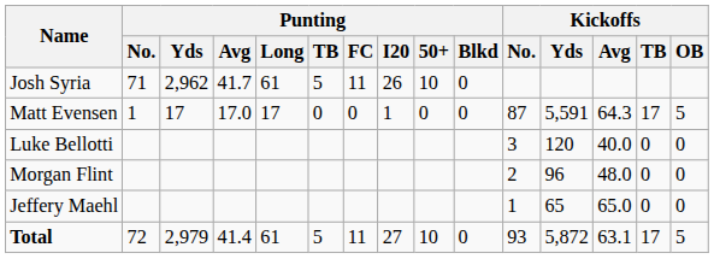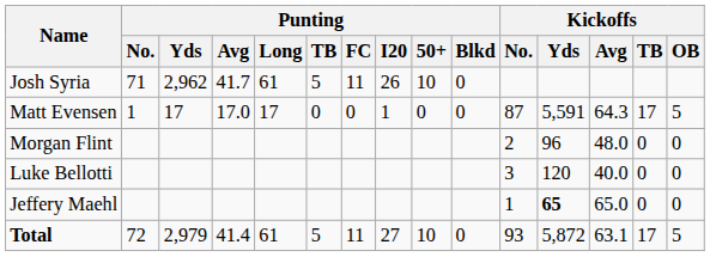 <table class="wikitable" style="white-space:nowrap;">
 <tr>
 <th rowspan="2">Name</th>
 <th colspan="9">Punting</th>
 <th colspan="5">Kickoffs</th>
 </tr>
 <tr>
 <th>No.</th>
 <th>Yds</th>
 <th>Avg</th>
 <th>Long</th>
 <th>TB</th>
 <th>FC</th>
 <th>I20</th>
 <th>50+</th>
 <th>Blkd</th>
 <th>No.</th>
 <th>Yds</th>
 <th>Avg</th>
 <th>TB</th>
 <th>OB</th>
 </tr>
 <tr>
 <td>Josh Syria</td>
 <td>71</td>
 <td>2,962</td>
 <td>41.7</td>
 <td>61</td>
 <td>5</td>
 <td>11</td>
 <td>26</td>
 <td>10</td>
 <td>0</td>
 <td></td>
 <td></td>
 <td></td>
 <td></td>
 <td></td>
 </tr>
 <tr>
 <td>Matt Evensen</td>
 <td>1</td>
 <td>17</td>
 <td>17.0</td>
 <td>17</td>
 <td>0</td>
 <td>0</td>
 <td>1</td>
 <td>0</td>
 <td>0</td>
 <td>87</td>
 <td>5,591</td>
 <td>64.3</td>
 <td>17</td>
 <td>5</td>
 </tr>
 <tr>
+<td>Morgan Flint</td>
+<td></td>
+<td></td>
+<td></td>
+<td></td>
+<td></td>
+<td></td>
+<td></td>
+<td></td>
+<td></td>
+<td>2</td>
+<td>96</td>
+<td>48.0</td>
+<td>0</td>
+<td>0</td>
+</tr>
+<tr>
 <td>Luke Bellotti</td>
 <td></td>
 <td></td>
 <td></td>
 <td></td>
 <td></td>
 <td></td>
 <td></td>
 <td></td>
 <td></td>
 <td>3</td>
 <td>120</td>
 <td>40.0</td>
 <td>0</td>
 <td>0</td>
 </tr>
 <tr>
-<td>Morgan Flint</td>
-<td></td>
-<td></td>
-<td></td>
-<td></td>
-<td></td>
-<td></td>
-<td></td>
-<td></td>
-<td></td>
-<td>2</td>
-<td>96</td>
-<td>48.0</td>
-<td>0</td>
-<td>0</td>
-</tr>
-<tr>
 <td>Jeffery Maehl</td>
 <td></td>
 <td></td>
 <td></td>
 <td></td>
 <td></td>
 <td></td>
 <td></td>
 <td></td>
 <td></td>
 <td>1</td>
-<td>65</td>
+<td><strong>65</strong></td>
 <td>65.0</td>
 <td>0</td>
 <td>0</td>
 </tr>
 <tr>
 <td><strong>Total</strong></td>
 <td>72</td>
 <td>2,979</td>
 <td>41.4</td>
 <td>61</td>
 <td>5</td>
 <td>11</td>
 <td>27</td>
 <td>10</td>
 <td>0</td>
 <td>93</td>
 <td>5,872</td>
 <td>63.1</td>
 <td>17</td>
 <td>5</td>
 </tr>
 </table>
